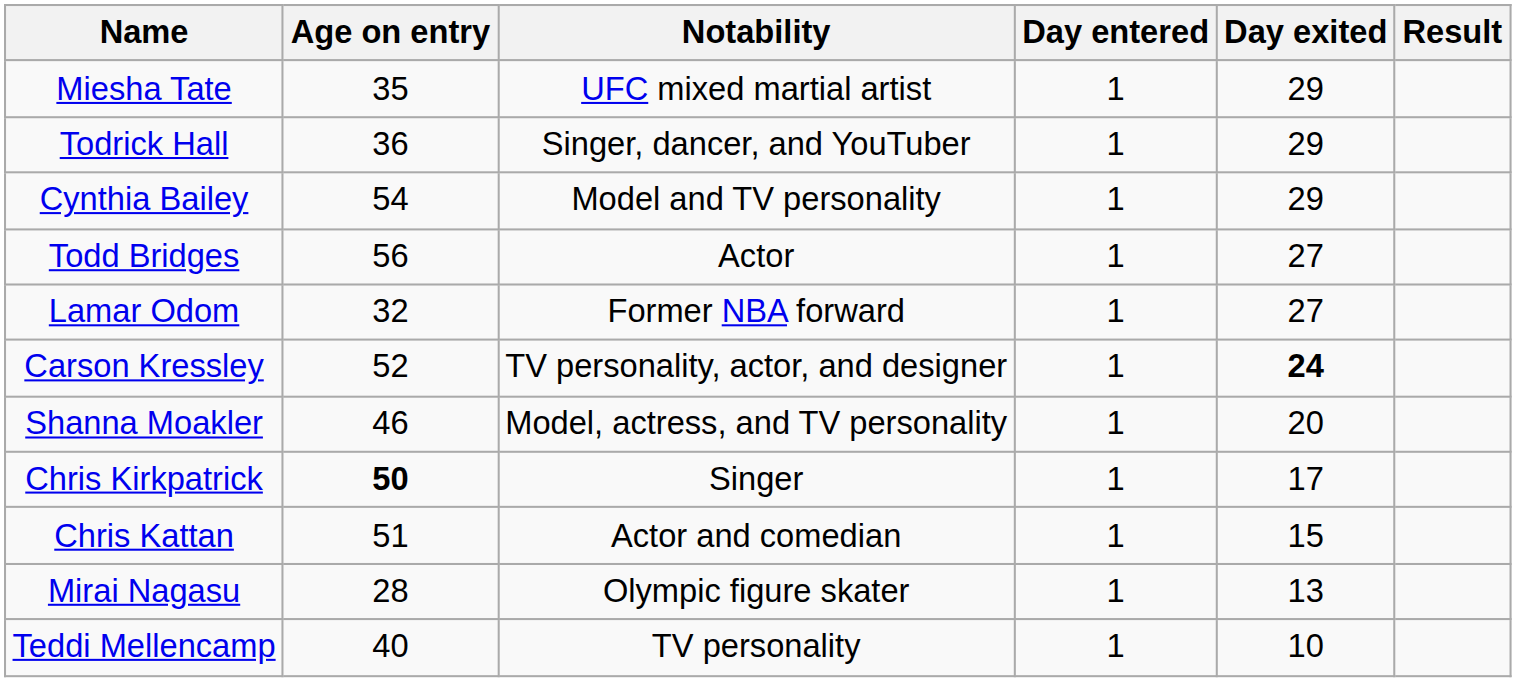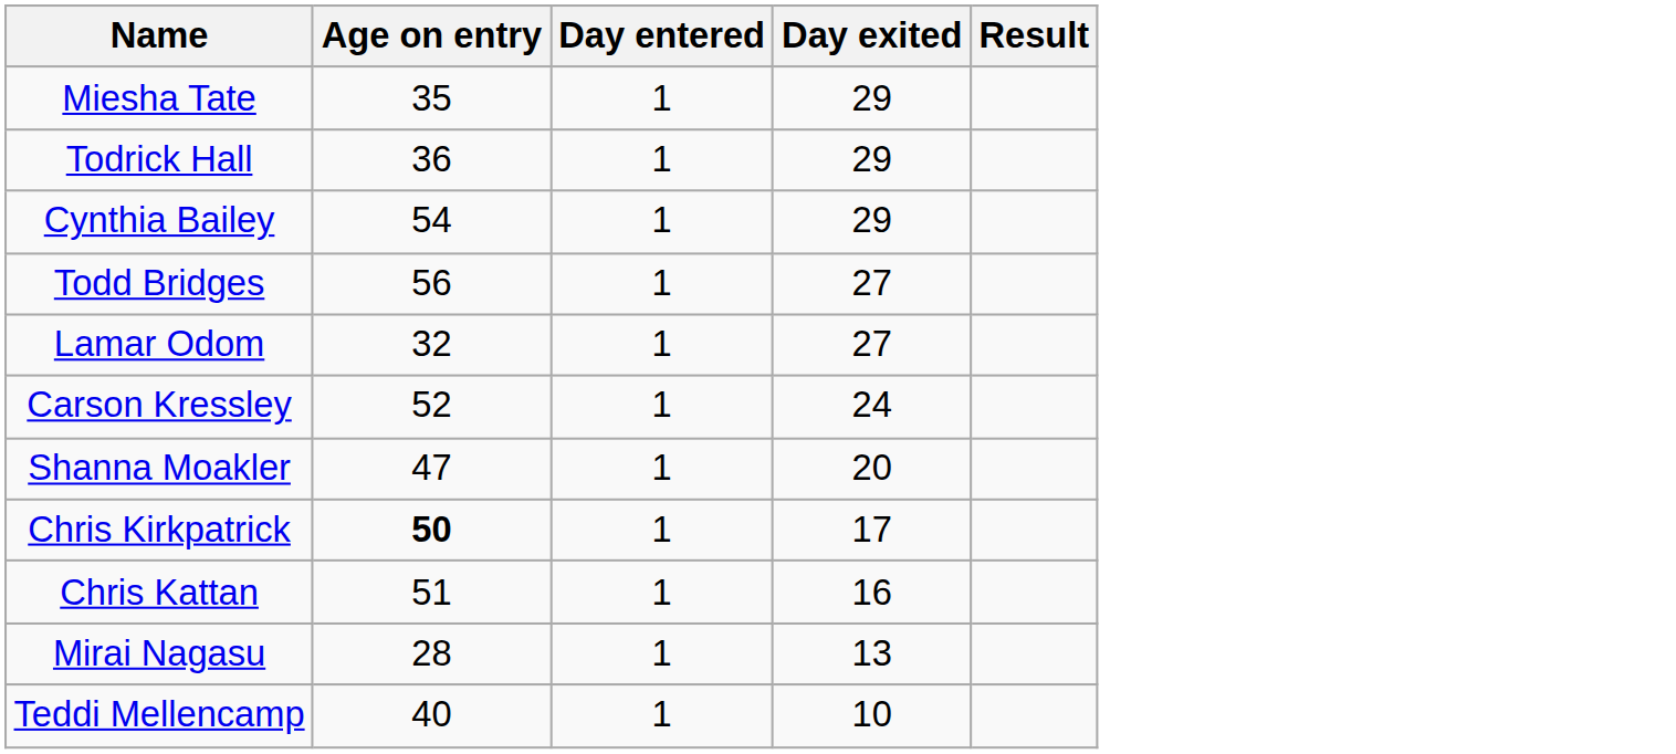 <table class="wikitable sortable" style="text-align:center; line-height:20px; width:auto;" >
 <tr>
 <th scope="col">Name</th>
 <th scope="col">Age on entry</th>
-<th scope="col" class="unsortable">Notability</th>
 <th scope="col">Day entered</th>
 <th scope="col">Day exited</th>
 <th scope="col">Result</th>
 </tr>
 <tr>
 <td><a href='#'>Miesha Tate</a></td>
 <td>35</td>
-<td><a href='#'>UFC</a> mixed martial artist</td>
 <td>1</td>
 <td>29</td>
 <td></td>
 </tr>
 <tr>
 <td><a href='#'>Todrick Hall</a></td>
 <td>36</td>
-<td>Singer, dancer, and YouTuber</td>
 <td>1</td>
 <td>29</td>
 <td></td>
 </tr>
 <tr>
 <td><a href='#'>Cynthia Bailey</a></td>
 <td>54</td>
-<td>Model and TV personality</td>
 <td>1</td>
 <td>29</td>
 <td></td>
 </tr>
 <tr>
 <td><a href='#'>Todd Bridges</a></td>
 <td>56</td>
-<td>Actor</td>
 <td>1</td>
 <td>27</td>
 <td></td>
 </tr>
 <tr>
 <td><a href='#'>Lamar Odom</a></td>
 <td>32</td>
-<td>Former <a href='#'>NBA</a> forward</td>
 <td>1</td>
 <td>27</td>
 <td></td>
 </tr>
 <tr>
 <td><a href='#'>Carson Kressley</a></td>
 <td>52</td>
-<td>TV personality, actor, and designer</td>
 <td>1</td>
-<td><strong>24</strong></td>
+<td>24</td>
 <td></td>
 </tr>
 <tr>
 <td><a href='#'>Shanna Moakler</a></td>
-<td>46</td>
-<td>Model, actress, and TV personality</td>
+<td>47</td>
 <td>1</td>
 <td>20</td>
 <td></td>
 </tr>
 <tr>
 <td><a href='#'>Chris Kirkpatrick</a></td>
 <td><strong>50</strong></td>
-<td>Singer</td>
 <td>1</td>
 <td>17</td>
 <td></td>
 </tr>
 <tr>
 <td><a href='#'>Chris Kattan</a></td>
 <td>51</td>
-<td>Actor and comedian</td>
 <td>1</td>
-<td>15</td>
+<td>16</td>
 <td></td>
 </tr>
 <tr>
 <td><a href='#'>Mirai Nagasu</a></td>
 <td>28</td>
-<td>Olympic figure skater</td>
 <td>1</td>
 <td>13</td>
 <td></td>
 </tr>
 <tr>
 <td><a href='#'>Teddi Mellencamp</a></td>
 <td>40</td>
-<td>TV personality</td>
 <td>1</td>
 <td>10</td>
 <td></td>
 </tr>
 </table>
